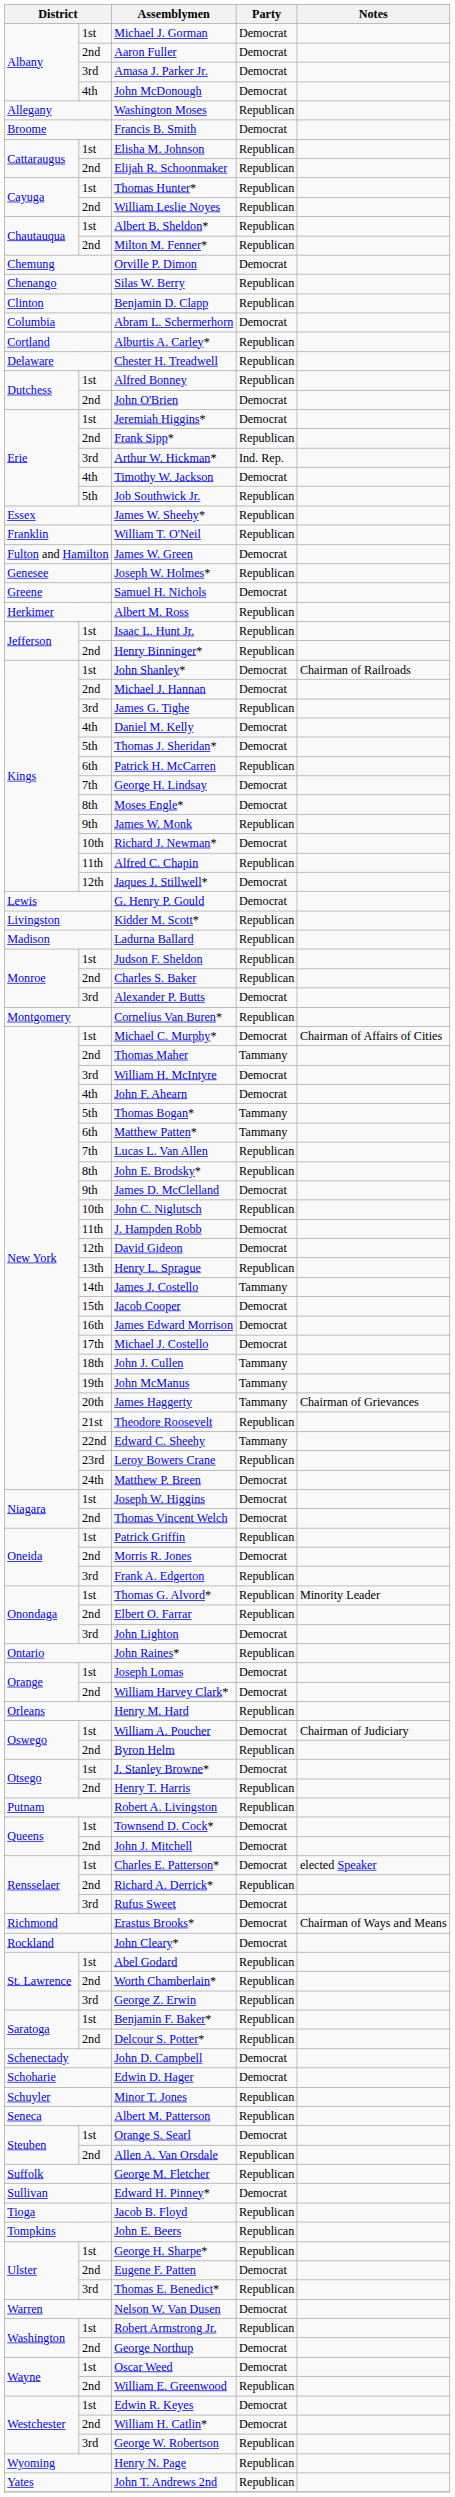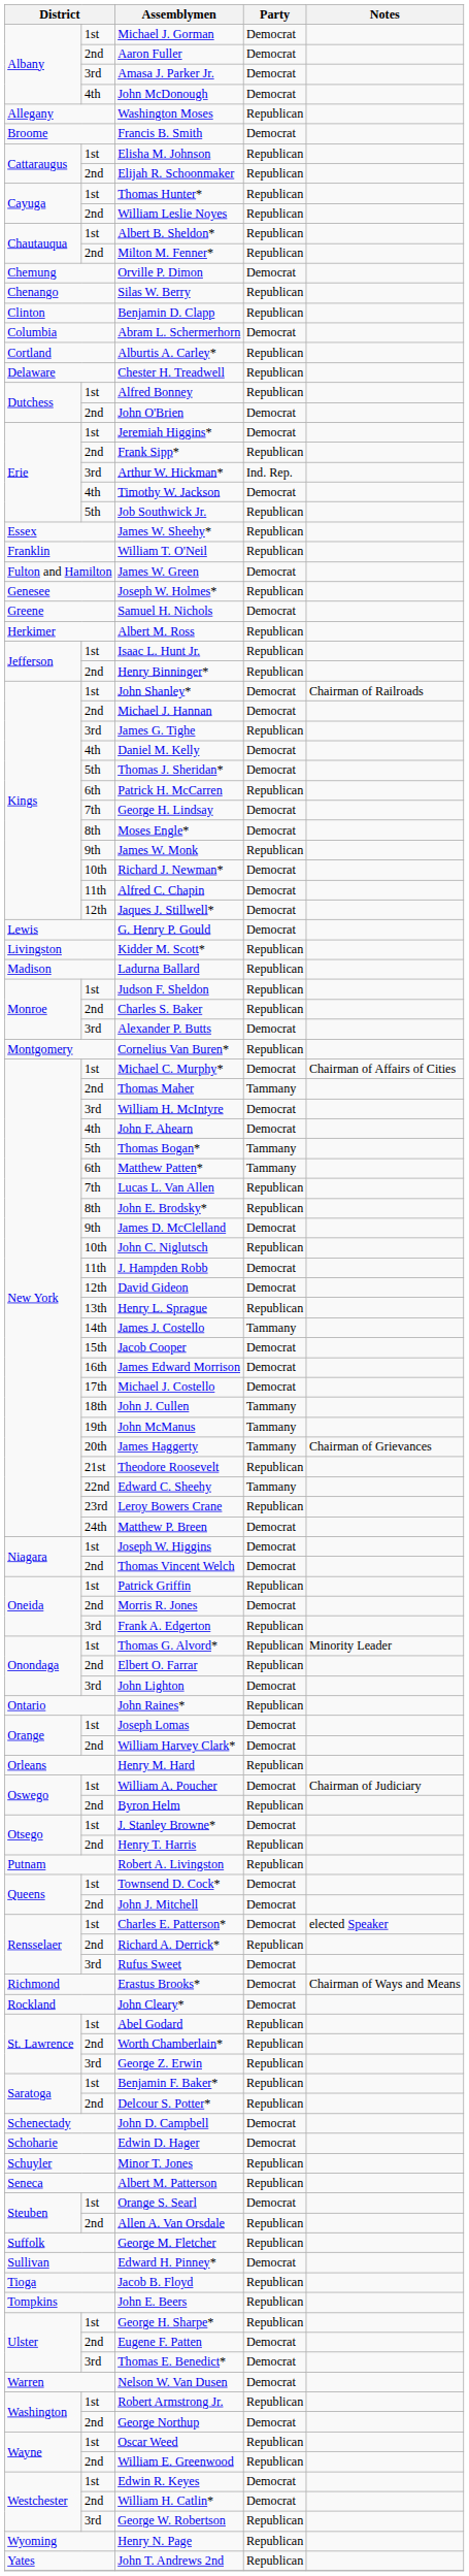 <table class=wikitable>
 <tr>
 <th colspan="2">District</th>
 <th>Assemblymen</th>
 <th>Party</th>
 <th>Notes</th>
 </tr>
 <tr>
 <td rowspan="4"><a href='#'>Albany</a></td>
 <td>1st</td>
 <td><a href='#'>Michael J. Gorman</a></td>
 <td>Democrat</td>
 <td></td>
 </tr>
 <tr>
 <td>2nd</td>
 <td><a href='#'>Aaron Fuller</a></td>
 <td>Democrat</td>
 <td></td>
 </tr>
 <tr>
 <td>3rd</td>
 <td><a href='#'>Amasa J. Parker Jr.</a></td>
 <td>Democrat</td>
 <td></td>
 </tr>
 <tr>
 <td>4th</td>
 <td><a href='#'>John McDonough</a></td>
 <td>Democrat</td>
 <td></td>
 </tr>
 <tr>
 <td colspan="2"><a href='#'>Allegany</a></td>
 <td><a href='#'>Washington Moses</a></td>
 <td>Republican</td>
 <td></td>
 </tr>
 <tr>
 <td colspan="2"><a href='#'>Broome</a></td>
 <td><a href='#'>Francis B. Smith</a></td>
 <td>Democrat</td>
 <td></td>
 </tr>
 <tr>
 <td rowspan="2"><a href='#'>Cattaraugus</a></td>
 <td>1st</td>
 <td><a href='#'>Elisha M. Johnson</a></td>
 <td>Republican</td>
 <td></td>
 </tr>
 <tr>
 <td>2nd</td>
 <td><a href='#'>Elijah R. Schoonmaker</a></td>
 <td>Republican</td>
 <td></td>
 </tr>
 <tr>
 <td rowspan="2"><a href='#'>Cayuga</a></td>
 <td>1st</td>
 <td><a href='#'>Thomas Hunter</a>*</td>
 <td>Republican</td>
 <td></td>
 </tr>
 <tr>
 <td>2nd</td>
 <td><a href='#'>William Leslie Noyes</a></td>
 <td>Republican</td>
 <td></td>
 </tr>
 <tr>
 <td rowspan="2"><a href='#'>Chautauqua</a></td>
 <td>1st</td>
 <td><a href='#'>Albert B. Sheldon</a>*</td>
 <td>Republican</td>
 <td></td>
 </tr>
 <tr>
 <td>2nd</td>
 <td><a href='#'>Milton M. Fenner</a>*</td>
 <td>Republican</td>
 <td></td>
 </tr>
 <tr>
 <td colspan="2"><a href='#'>Chemung</a></td>
 <td><a href='#'>Orville P. Dimon</a></td>
 <td>Democrat</td>
 <td></td>
 </tr>
 <tr>
 <td colspan="2"><a href='#'>Chenango</a></td>
 <td><a href='#'>Silas W. Berry</a></td>
 <td>Republican</td>
 <td></td>
 </tr>
 <tr>
 <td colspan="2"><a href='#'>Clinton</a></td>
 <td><a href='#'>Benjamin D. Clapp</a></td>
 <td>Republican</td>
 <td></td>
 </tr>
 <tr>
 <td colspan="2"><a href='#'>Columbia</a></td>
 <td><a href='#'>Abram L. Schermerhorn</a></td>
 <td>Democrat</td>
 <td></td>
 </tr>
 <tr>
 <td colspan="2"><a href='#'>Cortland</a></td>
 <td><a href='#'>Alburtis A. Carley</a>*</td>
 <td>Republican</td>
 <td></td>
 </tr>
 <tr>
 <td colspan="2"><a href='#'>Delaware</a></td>
 <td><a href='#'>Chester H. Treadwell</a></td>
 <td>Republican</td>
 <td></td>
 </tr>
 <tr>
 <td rowspan="2"><a href='#'>Dutchess</a></td>
 <td>1st</td>
 <td><a href='#'>Alfred Bonney</a></td>
 <td>Republican</td>
 <td></td>
 </tr>
 <tr>
 <td>2nd</td>
 <td><a href='#'>John O'Brien</a></td>
 <td>Democrat</td>
 <td></td>
 </tr>
 <tr>
 <td rowspan="5"><a href='#'>Erie</a></td>
 <td>1st</td>
 <td><a href='#'>Jeremiah Higgins</a>*</td>
 <td>Democrat</td>
 <td></td>
 </tr>
 <tr>
 <td>2nd</td>
 <td><a href='#'>Frank Sipp</a>*</td>
 <td>Republican</td>
 <td></td>
 </tr>
 <tr>
 <td>3rd</td>
 <td><a href='#'>Arthur W. Hickman</a>*</td>
 <td>Ind. Rep.</td>
 <td></td>
 </tr>
 <tr>
 <td>4th</td>
 <td><a href='#'>Timothy W. Jackson</a></td>
 <td>Democrat</td>
 <td></td>
 </tr>
 <tr>
 <td>5th</td>
 <td><a href='#'>Job Southwick Jr.</a></td>
 <td>Republican</td>
 <td></td>
 </tr>
 <tr>
 <td colspan="2"><a href='#'>Essex</a></td>
 <td><a href='#'>James W. Sheehy</a>*</td>
 <td>Republican</td>
 <td></td>
 </tr>
 <tr>
 <td colspan="2"><a href='#'>Franklin</a></td>
 <td><a href='#'>William T. O'Neil</a></td>
 <td>Republican</td>
 <td></td>
 </tr>
 <tr>
 <td colspan="2"><a href='#'>Fulton</a> and <a href='#'>Hamilton</a></td>
 <td><a href='#'>James W. Green</a></td>
 <td>Democrat</td>
 <td></td>
 </tr>
 <tr>
 <td colspan="2"><a href='#'>Genesee</a></td>
 <td><a href='#'>Joseph W. Holmes</a>*</td>
 <td>Republican</td>
 <td></td>
 </tr>
 <tr>
 <td colspan="2"><a href='#'>Greene</a></td>
 <td><a href='#'>Samuel H. Nichols</a></td>
 <td>Democrat</td>
 <td></td>
 </tr>
 <tr>
 <td colspan="2"><a href='#'>Herkimer</a></td>
 <td><a href='#'>Albert M. Ross</a></td>
 <td>Republican</td>
 <td></td>
 </tr>
 <tr>
 <td rowspan="2"><a href='#'>Jefferson</a></td>
 <td>1st</td>
 <td><a href='#'>Isaac L. Hunt Jr.</a></td>
 <td>Republican</td>
 <td></td>
 </tr>
 <tr>
 <td>2nd</td>
 <td><a href='#'>Henry Binninger</a>*</td>
 <td>Republican</td>
 <td></td>
 </tr>
 <tr>
 <td rowspan="12"><a href='#'>Kings</a></td>
 <td>1st</td>
 <td><a href='#'>John Shanley</a>*</td>
 <td>Democrat</td>
 <td>Chairman of Railroads</td>
 </tr>
 <tr>
 <td>2nd</td>
 <td><a href='#'>Michael J. Hannan</a></td>
 <td>Democrat</td>
 <td></td>
 </tr>
 <tr>
 <td>3rd</td>
 <td><a href='#'>James G. Tighe</a></td>
 <td>Republican</td>
 <td></td>
 </tr>
 <tr>
 <td>4th</td>
 <td><a href='#'>Daniel M. Kelly</a></td>
 <td>Democrat</td>
 <td></td>
 </tr>
 <tr>
 <td>5th</td>
 <td><a href='#'>Thomas J. Sheridan</a>*</td>
 <td>Democrat</td>
 <td></td>
 </tr>
 <tr>
 <td>6th</td>
 <td><a href='#'>Patrick H. McCarren</a></td>
 <td>Republican</td>
 <td></td>
 </tr>
 <tr>
 <td>7th</td>
 <td><a href='#'>George H. Lindsay</a></td>
 <td>Democrat</td>
 <td></td>
 </tr>
 <tr>
 <td>8th</td>
 <td><a href='#'>Moses Engle</a>*</td>
 <td>Democrat</td>
 <td></td>
 </tr>
 <tr>
 <td>9th</td>
 <td><a href='#'>James W. Monk</a></td>
 <td>Republican</td>
 <td></td>
 </tr>
 <tr>
 <td>10th</td>
 <td><a href='#'>Richard J. Newman</a>*</td>
 <td>Democrat</td>
 <td></td>
 </tr>
 <tr>
 <td>11th</td>
 <td><a href='#'>Alfred C. Chapin</a></td>
-<td>Republican</td>
+<td>Democrat</td>
 <td></td>
 </tr>
 <tr>
 <td>12th</td>
 <td><a href='#'>Jaques J. Stillwell</a>*</td>
 <td>Democrat</td>
 <td></td>
 </tr>
 <tr>
 <td colspan="2"><a href='#'>Lewis</a></td>
 <td><a href='#'>G. Henry P. Gould</a></td>
 <td>Democrat</td>
 <td></td>
 </tr>
 <tr>
 <td colspan="2"><a href='#'>Livingston</a></td>
 <td><a href='#'>Kidder M. Scott</a>*</td>
 <td>Republican</td>
 <td></td>
 </tr>
 <tr>
 <td colspan="2"><a href='#'>Madison</a></td>
 <td><a href='#'>Ladurna Ballard</a></td>
 <td>Republican</td>
 <td></td>
 </tr>
 <tr>
 <td rowspan="3"><a href='#'>Monroe</a></td>
 <td>1st</td>
 <td><a href='#'>Judson F. Sheldon</a></td>
 <td>Republican</td>
 <td></td>
 </tr>
 <tr>
 <td>2nd</td>
 <td><a href='#'>Charles S. Baker</a></td>
 <td>Republican</td>
 <td></td>
 </tr>
 <tr>
 <td>3rd</td>
 <td><a href='#'>Alexander P. Butts</a></td>
 <td>Democrat</td>
 <td></td>
 </tr>
 <tr>
 <td colspan="2"><a href='#'>Montgomery</a></td>
 <td><a href='#'>Cornelius Van Buren</a>*</td>
 <td>Republican</td>
 <td></td>
 </tr>
 <tr>
 <td rowspan="24"><a href='#'>New York</a></td>
 <td>1st</td>
 <td><a href='#'>Michael C. Murphy</a>*</td>
 <td>Democrat</td>
 <td>Chairman of Affairs of Cities</td>
 </tr>
 <tr>
 <td>2nd</td>
 <td><a href='#'>Thomas Maher</a></td>
 <td>Tammany</td>
 <td></td>
 </tr>
 <tr>
 <td>3rd</td>
 <td><a href='#'>William H. McIntyre</a></td>
 <td>Democrat</td>
 <td></td>
 </tr>
 <tr>
 <td>4th</td>
 <td><a href='#'>John F. Ahearn</a></td>
 <td>Democrat</td>
 <td></td>
 </tr>
 <tr>
 <td>5th</td>
 <td><a href='#'>Thomas Bogan</a>*</td>
 <td>Tammany</td>
 <td></td>
 </tr>
 <tr>
 <td>6th</td>
 <td><a href='#'>Matthew Patten</a>*</td>
 <td>Tammany</td>
 <td></td>
 </tr>
 <tr>
 <td>7th</td>
 <td><a href='#'>Lucas L. Van Allen</a></td>
 <td>Republican</td>
 <td></td>
 </tr>
 <tr>
 <td>8th</td>
 <td><a href='#'>John E. Brodsky</a>*</td>
 <td>Republican</td>
 <td></td>
 </tr>
 <tr>
 <td>9th</td>
 <td><a href='#'>James D. McClelland</a></td>
 <td>Democrat</td>
 <td></td>
 </tr>
 <tr>
 <td>10th</td>
 <td><a href='#'>John C. Niglutsch</a></td>
 <td>Republican</td>
 <td></td>
 </tr>
 <tr>
 <td>11th</td>
 <td><a href='#'>J. Hampden Robb</a></td>
 <td>Democrat</td>
 <td></td>
 </tr>
 <tr>
 <td>12th</td>
 <td><a href='#'>David Gideon</a></td>
 <td>Democrat</td>
 <td></td>
 </tr>
 <tr>
 <td>13th</td>
 <td><a href='#'>Henry L. Sprague</a></td>
 <td>Republican</td>
 <td></td>
 </tr>
 <tr>
 <td>14th</td>
 <td><a href='#'>James J. Costello</a></td>
 <td>Tammany</td>
 <td></td>
 </tr>
 <tr>
 <td>15th</td>
 <td><a href='#'>Jacob Cooper</a></td>
 <td>Democrat</td>
 <td></td>
 </tr>
 <tr>
 <td>16th</td>
 <td><a href='#'>James Edward Morrison</a></td>
 <td>Democrat</td>
 <td></td>
 </tr>
 <tr>
 <td>17th</td>
 <td><a href='#'>Michael J. Costello</a></td>
 <td>Democrat</td>
 <td></td>
 </tr>
 <tr>
 <td>18th</td>
 <td><a href='#'>John J. Cullen</a></td>
 <td>Tammany</td>
 <td></td>
 </tr>
 <tr>
 <td>19th</td>
 <td><a href='#'>John McManus</a></td>
 <td>Tammany</td>
 <td></td>
 </tr>
 <tr>
 <td>20th</td>
 <td><a href='#'>James Haggerty</a></td>
 <td>Tammany</td>
 <td>Chairman of Grievances</td>
 </tr>
 <tr>
 <td>21st</td>
 <td><a href='#'>Theodore Roosevelt</a></td>
 <td>Republican</td>
 <td></td>
 </tr>
 <tr>
 <td>22nd</td>
 <td><a href='#'>Edward C. Sheehy</a></td>
 <td>Tammany</td>
 <td></td>
 </tr>
 <tr>
 <td>23rd</td>
 <td><a href='#'>Leroy Bowers Crane</a></td>
 <td>Republican</td>
 <td></td>
 </tr>
 <tr>
 <td>24th</td>
 <td><a href='#'>Matthew P. Breen</a></td>
 <td>Democrat</td>
 <td></td>
 </tr>
 <tr>
 <td rowspan="2"><a href='#'>Niagara</a></td>
 <td>1st</td>
 <td><a href='#'>Joseph W. Higgins</a></td>
 <td>Democrat</td>
 <td></td>
 </tr>
 <tr>
 <td>2nd</td>
 <td><a href='#'>Thomas Vincent Welch</a></td>
 <td>Democrat</td>
 <td></td>
 </tr>
 <tr>
 <td rowspan="3"><a href='#'>Oneida</a></td>
 <td>1st</td>
 <td><a href='#'>Patrick Griffin</a></td>
 <td>Republican</td>
 <td></td>
 </tr>
 <tr>
 <td>2nd</td>
 <td><a href='#'>Morris R. Jones</a></td>
 <td>Democrat</td>
 <td></td>
 </tr>
 <tr>
 <td>3rd</td>
 <td><a href='#'>Frank A. Edgerton</a></td>
 <td>Republican</td>
 <td></td>
 </tr>
 <tr>
 <td rowspan="3"><a href='#'>Onondaga</a></td>
 <td>1st</td>
 <td><a href='#'>Thomas G. Alvord</a>*</td>
 <td>Republican</td>
 <td>Minority Leader</td>
 </tr>
 <tr>
 <td>2nd</td>
 <td><a href='#'>Elbert O. Farrar</a></td>
 <td>Republican</td>
 <td></td>
 </tr>
 <tr>
 <td>3rd</td>
 <td><a href='#'>John Lighton</a></td>
 <td>Democrat</td>
 <td></td>
 </tr>
 <tr>
 <td colspan="2"><a href='#'>Ontario</a></td>
 <td><a href='#'>John Raines</a>*</td>
 <td>Republican</td>
 <td></td>
 </tr>
 <tr>
 <td rowspan="2"><a href='#'>Orange</a></td>
 <td>1st</td>
 <td><a href='#'>Joseph Lomas</a></td>
 <td>Democrat</td>
 <td></td>
 </tr>
 <tr>
 <td>2nd</td>
 <td><a href='#'>William Harvey Clark</a>*</td>
 <td>Democrat</td>
 <td></td>
 </tr>
 <tr>
 <td colspan="2"><a href='#'>Orleans</a></td>
 <td><a href='#'>Henry M. Hard</a></td>
 <td>Republican</td>
 <td></td>
 </tr>
 <tr>
 <td rowspan="2"><a href='#'>Oswego</a></td>
 <td>1st</td>
 <td><a href='#'>William A. Poucher</a></td>
 <td>Democrat</td>
 <td>Chairman of Judiciary</td>
 </tr>
 <tr>
 <td>2nd</td>
 <td><a href='#'>Byron Helm</a></td>
 <td>Republican</td>
 <td></td>
 </tr>
 <tr>
 <td rowspan="2"><a href='#'>Otsego</a></td>
 <td>1st</td>
 <td><a href='#'>J. Stanley Browne</a>*</td>
 <td>Democrat</td>
 <td></td>
 </tr>
 <tr>
 <td>2nd</td>
 <td><a href='#'>Henry T. Harris</a></td>
 <td>Republican</td>
 <td></td>
 </tr>
 <tr>
 <td colspan="2"><a href='#'>Putnam</a></td>
 <td><a href='#'>Robert A. Livingston</a></td>
 <td>Republican</td>
 <td></td>
 </tr>
 <tr>
 <td rowspan="2"><a href='#'>Queens</a></td>
 <td>1st</td>
 <td><a href='#'>Townsend D. Cock</a>*</td>
 <td>Democrat</td>
 <td></td>
 </tr>
 <tr>
 <td>2nd</td>
 <td><a href='#'>John J. Mitchell</a></td>
 <td>Democrat</td>
 <td></td>
 </tr>
 <tr>
 <td rowspan="3"><a href='#'>Rensselaer</a></td>
 <td>1st</td>
 <td><a href='#'>Charles E. Patterson</a>*</td>
 <td>Democrat</td>
 <td>elected <a href='#'>Speaker</a></td>
 </tr>
 <tr>
 <td>2nd</td>
 <td><a href='#'>Richard A. Derrick</a>*</td>
 <td>Republican</td>
 <td></td>
 </tr>
 <tr>
 <td>3rd</td>
 <td><a href='#'>Rufus Sweet</a></td>
 <td>Democrat</td>
 <td></td>
 </tr>
 <tr>
 <td colspan="2"><a href='#'>Richmond</a></td>
 <td><a href='#'>Erastus Brooks</a>*</td>
 <td>Democrat</td>
 <td>Chairman of Ways and Means</td>
 </tr>
 <tr>
 <td colspan="2"><a href='#'>Rockland</a></td>
 <td><a href='#'>John Cleary</a>*</td>
 <td>Democrat</td>
 <td></td>
 </tr>
 <tr>
 <td rowspan="3"><a href='#'>St. Lawrence</a></td>
 <td>1st</td>
 <td><a href='#'>Abel Godard</a></td>
 <td>Republican</td>
 <td></td>
 </tr>
 <tr>
 <td>2nd</td>
 <td><a href='#'>Worth Chamberlain</a>*</td>
 <td>Republican</td>
 <td></td>
 </tr>
 <tr>
 <td>3rd</td>
 <td><a href='#'>George Z. Erwin</a></td>
 <td>Republican</td>
 <td></td>
 </tr>
 <tr>
 <td rowspan="2"><a href='#'>Saratoga</a></td>
 <td>1st</td>
 <td><a href='#'>Benjamin F. Baker</a>*</td>
 <td>Republican</td>
 <td></td>
 </tr>
 <tr>
 <td>2nd</td>
 <td><a href='#'>Delcour S. Potter</a>*</td>
 <td>Republican</td>
 <td></td>
 </tr>
 <tr>
 <td colspan="2"><a href='#'>Schenectady</a></td>
 <td><a href='#'>John D. Campbell</a></td>
 <td>Democrat</td>
 <td></td>
 </tr>
 <tr>
 <td colspan="2"><a href='#'>Schoharie</a></td>
 <td><a href='#'>Edwin D. Hager</a></td>
 <td>Democrat</td>
 <td></td>
 </tr>
 <tr>
 <td colspan="2"><a href='#'>Schuyler</a></td>
 <td><a href='#'>Minor T. Jones</a></td>
 <td>Republican</td>
 <td></td>
 </tr>
 <tr>
 <td colspan="2"><a href='#'>Seneca</a></td>
 <td><a href='#'>Albert M. Patterson</a></td>
 <td>Republican</td>
 <td></td>
 </tr>
 <tr>
 <td rowspan="2"><a href='#'>Steuben</a></td>
 <td>1st</td>
 <td><a href='#'>Orange S. Searl</a></td>
 <td>Democrat</td>
 <td></td>
 </tr>
 <tr>
 <td>2nd</td>
 <td><a href='#'>Allen A. Van Orsdale</a></td>
 <td>Republican</td>
 <td></td>
 </tr>
 <tr>
 <td colspan="2"><a href='#'>Suffolk</a></td>
 <td><a href='#'>George M. Fletcher</a></td>
 <td>Republican</td>
 <td></td>
 </tr>
 <tr>
 <td colspan="2"><a href='#'>Sullivan</a></td>
 <td><a href='#'>Edward H. Pinney</a>*</td>
 <td>Democrat</td>
 <td></td>
 </tr>
 <tr>
 <td colspan="2"><a href='#'>Tioga</a></td>
 <td><a href='#'>Jacob B. Floyd</a></td>
 <td>Republican</td>
 <td></td>
 </tr>
 <tr>
 <td colspan="2"><a href='#'>Tompkins</a></td>
 <td><a href='#'>John E. Beers</a></td>
 <td>Republican</td>
 <td></td>
 </tr>
 <tr>
 <td rowspan="3"><a href='#'>Ulster</a></td>
 <td>1st</td>
 <td><a href='#'>George H. Sharpe</a>*</td>
 <td>Republican</td>
 <td></td>
 </tr>
 <tr>
 <td>2nd</td>
 <td><a href='#'>Eugene F. Patten</a></td>
 <td>Democrat</td>
 <td></td>
 </tr>
 <tr>
 <td>3rd</td>
 <td><a href='#'>Thomas E. Benedict</a>*</td>
-<td>Republican</td>
+<td>Democrat</td>
 <td></td>
 </tr>
 <tr>
 <td colspan="2"><a href='#'>Warren</a></td>
 <td><a href='#'>Nelson W. Van Dusen</a></td>
 <td>Democrat</td>
 <td></td>
 </tr>
 <tr>
 <td rowspan="2"><a href='#'>Washington</a></td>
 <td>1st</td>
 <td><a href='#'>Robert Armstrong Jr.</a></td>
 <td>Republican</td>
 <td></td>
 </tr>
 <tr>
 <td>2nd</td>
 <td><a href='#'>George Northup</a></td>
 <td>Democrat</td>
 <td></td>
 </tr>
 <tr>
 <td rowspan="2"><a href='#'>Wayne</a></td>
 <td>1st</td>
 <td><a href='#'>Oscar Weed</a></td>
-<td>Democrat</td>
+<td>Republican</td>
 <td></td>
 </tr>
 <tr>
 <td>2nd</td>
 <td><a href='#'>William E. Greenwood</a></td>
 <td>Republican</td>
 <td></td>
 </tr>
 <tr>
 <td rowspan="3"><a href='#'>Westchester</a></td>
 <td>1st</td>
 <td><a href='#'>Edwin R. Keyes</a></td>
 <td>Democrat</td>
 <td></td>
 </tr>
 <tr>
 <td>2nd</td>
 <td><a href='#'>William H. Catlin</a>*</td>
 <td>Democrat</td>
 <td></td>
 </tr>
 <tr>
 <td>3rd</td>
 <td><a href='#'>George W. Robertson</a></td>
 <td>Republican</td>
 <td></td>
 </tr>
 <tr>
 <td colspan="2"><a href='#'>Wyoming</a></td>
 <td><a href='#'>Henry N. Page</a></td>
 <td>Republican</td>
 <td></td>
 </tr>
 <tr>
 <td colspan="2"><a href='#'>Yates</a></td>
 <td><a href='#'>John T. Andrews 2nd</a></td>
 <td>Republican</td>
 <td></td>
 </tr>
 <tr>
 </tr>
 </table>
